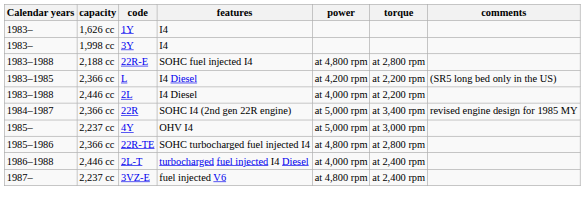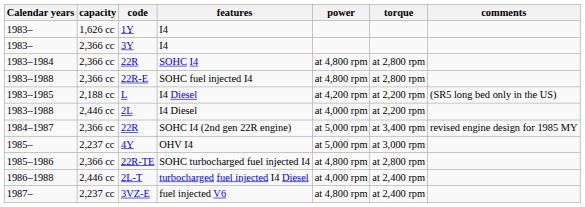 <table class="wikitable">
 <tr>
 <th>Calendar years</th>
 <th>capacity</th>
 <th>code</th>
 <th>features</th>
 <th>power</th>
 <th>torque</th>
 <th>comments</th>
 </tr>
 <tr>
 <td>1983–</td>
 <td>1,626 cc</td>
 <td><a href='#'>1Y</a></td>
 <td>I4</td>
 <td></td>
 <td></td>
 <td></td>
 </tr>
 <tr>
 <td>1983–</td>
-<td>1,998 cc</td>
+<td>2,366 cc</td>
 <td><a href='#'>3Y</a></td>
 <td>I4</td>
 <td></td>
 <td></td>
 <td></td>
 </tr>
 <tr>
+<td>1983–1984</td>
+<td>2,366 cc</td>
+<td><a href='#'>22R</a></td>
+<td><a href='#'>SOHC</a> <a href='#'>I4</a></td>
+<td> at 4,800 rpm</td>
+<td> at 2,800 rpm</td>
+<td></td>
+</tr>
+<tr>
 <td>1983–1988</td>
-<td>2,188 cc</td>
+<td>2,366 cc</td>
 <td><a href='#'>22R-E</a></td>
 <td>SOHC fuel injected I4</td>
 <td> at 4,800 rpm</td>
 <td> at 2,800 rpm</td>
 <td></td>
 </tr>
 <tr>
 <td>1983–1985</td>
-<td>2,366 cc</td>
+<td>2,188 cc</td>
 <td><a href='#'>L</a></td>
 <td>I4 <a href='#'>Diesel</a></td>
 <td> at 4,200 rpm</td>
 <td> at 2,200 rpm</td>
 <td>(SR5 long bed only in the US)</td>
 </tr>
 <tr>
 <td>1983–1988</td>
 <td>2,446 cc</td>
 <td><a href='#'>2L</a></td>
 <td>I4 Diesel</td>
 <td> at 4,000 rpm</td>
 <td> at 2,200 rpm</td>
 <td></td>
 </tr>
 <tr>
 <td>1984–1987</td>
 <td>2,366 cc</td>
 <td><a href='#'>22R</a></td>
 <td>SOHC I4 (2nd gen 22R engine)</td>
 <td> at 5,000 rpm</td>
 <td> at 3,400 rpm</td>
 <td>revised engine design for 1985 MY</td>
 </tr>
 <tr>
 <td>1985–</td>
 <td>2,237 cc</td>
 <td><a href='#'>4Y</a></td>
 <td>OHV I4</td>
 <td> at 5,000 rpm</td>
 <td> at 3,000 rpm</td>
 <td></td>
 </tr>
 <tr>
 <td>1985–1986</td>
 <td>2,366 cc</td>
 <td><a href='#'>22R-TE</a></td>
 <td>SOHC turbocharged fuel injected I4</td>
 <td> at 4,800 rpm</td>
 <td> at 2,800 rpm</td>
 <td></td>
 </tr>
 <tr>
 <td>1986–1988</td>
 <td>2,446 cc</td>
 <td><a href='#'>2L-T</a></td>
 <td><a href='#'>turbocharged</a> <a href='#'>fuel injected</a> I4 <a href='#'>Diesel</a></td>
 <td> at 4,000 rpm</td>
 <td> at 2,400 rpm</td>
 <td></td>
 </tr>
 <tr>
 <td>1987–</td>
 <td>2,237 cc</td>
 <td><a href='#'>3VZ-E</a></td>
 <td>fuel injected <a href='#'>V6</a></td>
 <td> at 4,800 rpm</td>
 <td> at 2,400 rpm</td>
 <td></td>
 </tr>
 </table>
